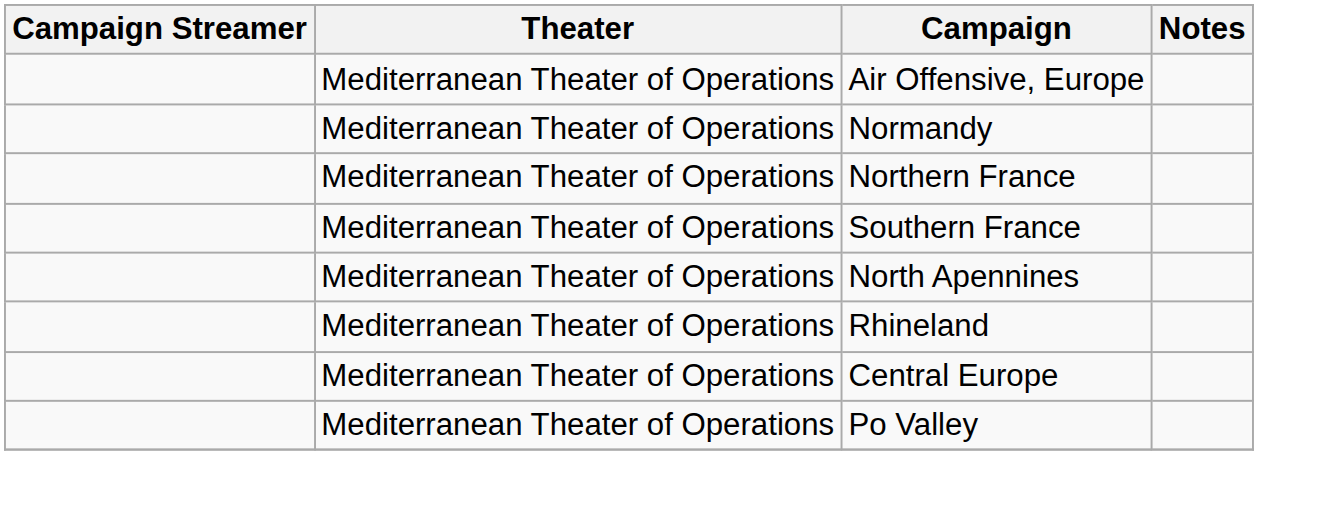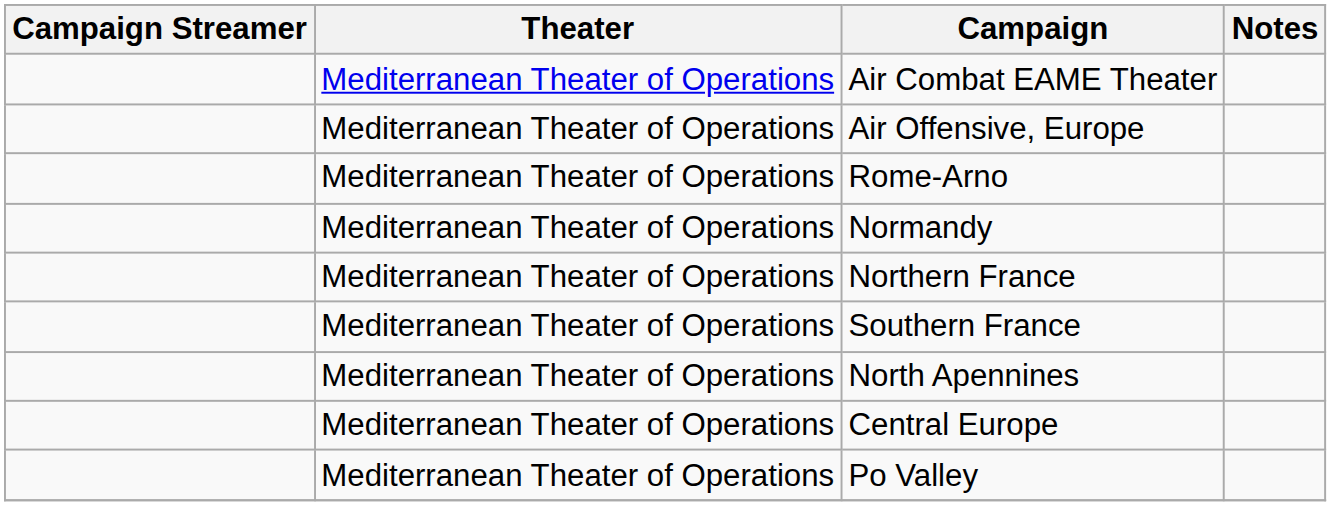 <table class="wikitable">
 <tr>
 <th>Campaign Streamer</th>
 <th>Theater</th>
 <th>Campaign</th>
 <th>Notes</th>
 </tr>
 <tr>
 <td></td>
+<td><a href='#'>Mediterranean Theater of Operations</a></td>
+<td>Air Combat EAME Theater</td>
+<td></td>
+</tr>
+<tr>
+<td></td>
 <td>Mediterranean Theater of Operations</td>
 <td>Air Offensive, Europe</td>
+<td></td>
+</tr>
+<tr>
+<td></td>
+<td>Mediterranean Theater of Operations</td>
+<td>Rome-Arno</td>
 <td></td>
 </tr>
 <tr>
 <td></td>
 <td>Mediterranean Theater of Operations</td>
 <td>Normandy</td>
 <td></td>
 </tr>
 <tr>
 <td></td>
 <td>Mediterranean Theater of Operations</td>
 <td>Northern France</td>
 <td></td>
 </tr>
 <tr>
 <td></td>
 <td>Mediterranean Theater of Operations</td>
 <td>Southern France</td>
 <td></td>
 </tr>
 <tr>
 <td></td>
 <td>Mediterranean Theater of Operations</td>
 <td>North Apennines</td>
 <td></td>
 </tr>
 <tr>
 <td></td>
 <td>Mediterranean Theater of Operations</td>
-<td>Rhineland</td>
-<td></td>
-</tr>
-<tr>
-<td></td>
-<td>Mediterranean Theater of Operations</td>
 <td>Central Europe</td>
 <td></td>
 </tr>
 <tr>
 <td></td>
 <td>Mediterranean Theater of Operations</td>
 <td>Po Valley</td>
 <td></td>
 </tr>
 <tr>
 </tr>
 </table>
